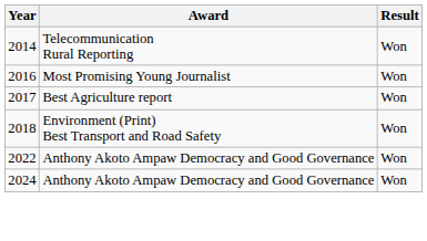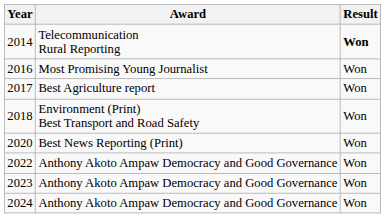 <table class="wikitable">
 <tr>
 <th>Year</th>
 <th>Award</th>
 <th>Result</th>
 </tr>
 <tr>
 <td>2014</td>
 <td>Telecommunication<br>Rural Reporting</td>
-<td>Won</td>
+<td><strong>Won</strong></td>
 </tr>
 <tr>
 <td>2016</td>
 <td>Most Promising Young Journalist</td>
 <td>Won</td>
 </tr>
 <tr>
 <td>2017</td>
 <td>Best Agriculture report</td>
 <td>Won</td>
 </tr>
 <tr>
 <td>2018</td>
 <td>Environment (Print)<br>Best Transport and Road Safety</td>
 <td>Won</td>
 </tr>
 <tr>
+<td>2020</td>
+<td>Best News Reporting (Print)</td>
+<td>Won</td>
+</tr>
+<tr>
 <td>2022</td>
+<td>Anthony Akoto Ampaw Democracy and Good Governance</td>
+<td>Won</td>
+</tr>
+<tr>
+<td>2023</td>
 <td>Anthony Akoto Ampaw Democracy and Good Governance</td>
 <td>Won</td>
 </tr>
 <tr>
 <td>2024</td>
 <td>Anthony Akoto Ampaw Democracy and Good Governance</td>
 <td>Won</td>
 </tr>
 </table>
